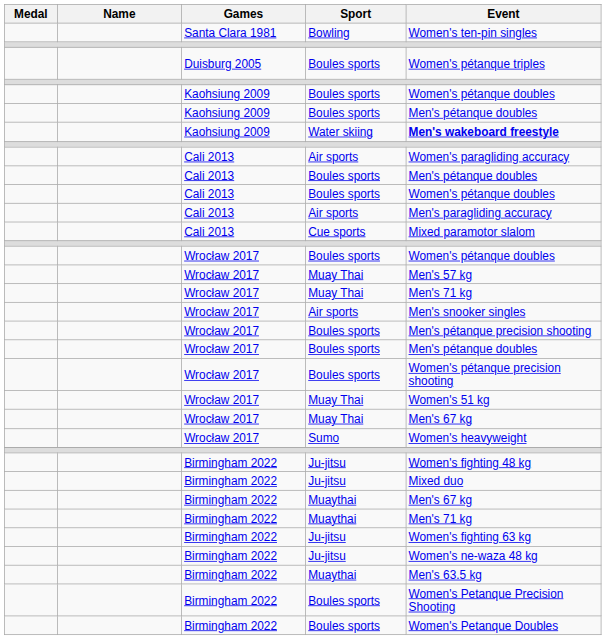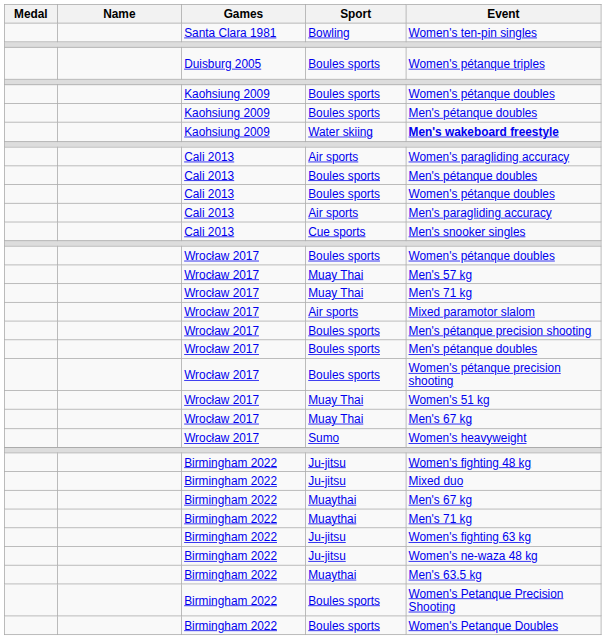 <table class="wikitable sortable" style="font-size: 95%;">
 <tr>
 <th style="width:4em">Medal</th>
 <th style="width:10em">Name</th>
 <th style="width:10em">Games</th>
 <th style="width:8em">Sport</th>
 <th style="width:16em">Event</th>
 </tr>
 <tr>
 <td></td>
 <td></td>
 <td> <a href='#'>Santa Clara 1981</a></td>
 <td> <a href='#'>Bowling</a></td>
 <td><a href='#'>Women's ten-pin singles</a></td>
 </tr>
 <tr bgcolor=#DDDDDD>
 <td colspan=7></td>
 </tr>
 <tr>
 <td></td>
 <td> <br>  <br> </td>
 <td> <a href='#'>Duisburg 2005</a></td>
 <td> <a href='#'>Boules sports</a></td>
 <td><a href='#'>Women's pétanque triples</a></td>
 </tr>
 <tr bgcolor=#DDDDDD>
 <td colspan=7></td>
 </tr>
 <tr>
 <td></td>
 <td> <br> </td>
 <td> <a href='#'>Kaohsiung 2009</a></td>
 <td> <a href='#'>Boules sports</a></td>
 <td><a href='#'>Women's pétanque doubles</a></td>
 </tr>
 <tr>
 <td></td>
 <td> <br> </td>
 <td> <a href='#'>Kaohsiung 2009</a></td>
 <td> <a href='#'>Boules sports</a></td>
 <td><a href='#'>Men's pétanque doubles</a></td>
 </tr>
 <tr>
 <td></td>
 <td></td>
 <td> <a href='#'>Kaohsiung 2009</a></td>
 <td> <a href='#'>Water skiing</a></td>
 <td><strong><a href='#'>Men's wakeboard freestyle</a></strong></td>
 </tr>
 <tr bgcolor=#DDDDDD>
 <td colspan=7></td>
 </tr>
 <tr>
 <td></td>
 <td></td>
 <td> <a href='#'>Cali 2013</a></td>
 <td> <a href='#'>Air sports</a></td>
 <td><a href='#'>Women's paragliding accuracy</a></td>
 </tr>
 <tr>
 <td></td>
 <td> <br> </td>
 <td> <a href='#'>Cali 2013</a></td>
 <td> <a href='#'>Boules sports</a></td>
 <td><a href='#'>Men's pétanque doubles</a></td>
 </tr>
 <tr>
 <td></td>
 <td> <br> </td>
 <td> <a href='#'>Cali 2013</a></td>
 <td> <a href='#'>Boules sports</a></td>
 <td><a href='#'>Women's pétanque doubles</a></td>
 </tr>
 <tr>
 <td></td>
 <td></td>
 <td> <a href='#'>Cali 2013</a></td>
 <td> <a href='#'>Air sports</a></td>
 <td><a href='#'>Men's paragliding accuracy</a></td>
 </tr>
 <tr>
 <td></td>
 <td></td>
 <td> <a href='#'>Cali 2013</a></td>
 <td> <a href='#'>Cue sports</a></td>
-<td><a href='#'>Mixed paramotor slalom</a></td>
+<td><a href='#'>Men's snooker singles</a></td>
 </tr>
 <tr bgcolor=#DDDDDD>
 <td colspan=7></td>
 </tr>
 <tr>
 <td></td>
 <td> <br> </td>
 <td> <a href='#'>Wrocław 2017</a></td>
 <td> <a href='#'>Boules sports</a></td>
 <td><a href='#'>Women's pétanque doubles</a></td>
 </tr>
 <tr>
 <td></td>
 <td></td>
 <td> <a href='#'>Wrocław 2017</a></td>
 <td> <a href='#'>Muay Thai</a></td>
 <td><a href='#'>Men's 57 kg</a></td>
 </tr>
 <tr>
 <td></td>
 <td></td>
 <td> <a href='#'>Wrocław 2017</a></td>
 <td> <a href='#'>Muay Thai</a></td>
 <td><a href='#'>Men's 71 kg</a></td>
 </tr>
 <tr>
 <td></td>
 <td></td>
 <td> <a href='#'>Wrocław 2017</a></td>
 <td> <a href='#'>Air sports</a></td>
-<td><a href='#'>Men's snooker singles</a></td>
+<td><a href='#'>Mixed paramotor slalom</a></td>
 </tr>
 <tr>
 <td></td>
 <td></td>
 <td> <a href='#'>Wrocław 2017</a></td>
 <td> <a href='#'>Boules sports</a></td>
 <td><a href='#'>Men's pétanque precision shooting</a></td>
 </tr>
 <tr>
 <td></td>
 <td> <br> </td>
 <td> <a href='#'>Wrocław 2017</a></td>
 <td> <a href='#'>Boules sports</a></td>
 <td><a href='#'>Men's pétanque doubles</a></td>
 </tr>
 <tr>
 <td></td>
 <td></td>
 <td> <a href='#'>Wrocław 2017</a></td>
 <td> <a href='#'>Boules sports</a></td>
 <td><a href='#'>Women's pétanque precision shooting</a></td>
 </tr>
 <tr>
 <td></td>
 <td></td>
 <td> <a href='#'>Wrocław 2017</a></td>
 <td> <a href='#'>Muay Thai</a></td>
 <td><a href='#'>Women's 51 kg</a></td>
 </tr>
 <tr>
 <td></td>
 <td></td>
 <td> <a href='#'>Wrocław 2017</a></td>
 <td> <a href='#'>Muay Thai</a></td>
 <td><a href='#'>Men's 67 kg</a></td>
 </tr>
 <tr>
 <td></td>
 <td></td>
 <td> <a href='#'>Wrocław 2017</a></td>
 <td> <a href='#'>Sumo</a></td>
 <td><a href='#'>Women's heavyweight</a></td>
 </tr>
 <tr>
 </tr>
 <tr bgcolor=#DDDDDD>
 <td colspan=7></td>
 </tr>
 <tr>
 <td></td>
 <td></td>
 <td> <a href='#'>Birmingham 2022</a></td>
 <td> <a href='#'>Ju-jitsu</a></td>
 <td><a href='#'>Women's fighting 48 kg</a></td>
 </tr>
 <tr>
 <td></td>
 <td> <br> </td>
 <td> <a href='#'>Birmingham 2022</a></td>
 <td> <a href='#'>Ju-jitsu</a></td>
 <td><a href='#'>Mixed duo</a></td>
 </tr>
 <tr>
 <td></td>
 <td></td>
 <td> <a href='#'>Birmingham 2022</a></td>
 <td> <a href='#'>Muaythai</a></td>
 <td><a href='#'>Men's 67 kg</a></td>
 </tr>
 <tr>
 <td></td>
 <td></td>
 <td> <a href='#'>Birmingham 2022</a></td>
 <td> <a href='#'>Muaythai</a></td>
 <td><a href='#'>Men's 71 kg</a></td>
 </tr>
 <tr>
 <td></td>
 <td></td>
 <td> <a href='#'>Birmingham 2022</a></td>
 <td> <a href='#'>Ju-jitsu</a></td>
 <td><a href='#'>Women's fighting 63 kg</a></td>
 </tr>
 <tr>
 <td></td>
 <td></td>
 <td> <a href='#'>Birmingham 2022</a></td>
 <td> <a href='#'>Ju-jitsu</a></td>
 <td><a href='#'>Women's ne-waza 48 kg</a></td>
 </tr>
 <tr>
 <td></td>
 <td></td>
 <td> <a href='#'>Birmingham 2022</a></td>
 <td> <a href='#'>Muaythai</a></td>
 <td><a href='#'>Men's 63.5 kg</a></td>
 </tr>
 <tr>
 <td></td>
 <td></td>
 <td> <a href='#'>Birmingham 2022</a></td>
 <td> <a href='#'>Boules sports</a></td>
 <td><a href='#'>Women's Petanque Precision Shooting</a></td>
 </tr>
 <tr>
 <td></td>
 <td> <br> </td>
 <td> <a href='#'>Birmingham 2022</a></td>
 <td> <a href='#'>Boules sports</a></td>
 <td><a href='#'>Women's Petanque Doubles</a></td>
 </tr>
 </table>
